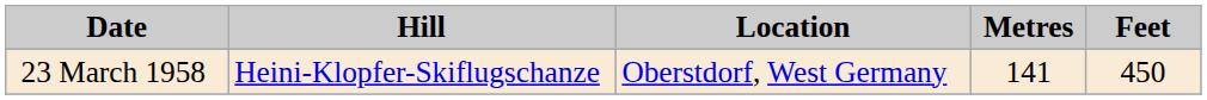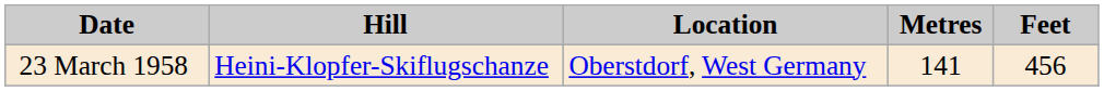 <table class="wikitable sortable" style="text-align:left; line-height:16px; width:40%;">
 <tr>
 <th style="background-color: #ccc;" width="100">Date</th>
 <th style="background-color: #ccc;" width="180">Hill</th>
 <th style="background-color: #ccc;" width="165">Location</th>
 <th style="background-color: #ccc;" width="48">Metres</th>
 <th style="background-color: #ccc;" width="48">Feet</th>
 </tr>
 <tr bgcolor=#FAEBD7>
 <td align=right>23 March 1958  </td>
 <td><a href='#'>Heini-Klopfer-Skiflugschanze</a></td>
 <td><a href='#'>Oberstdorf</a>, <a href='#'>West Germany</a></td>
 <td align=center>141</td>
-<td align=center>450</td>
+<td align=center>456</td>
 </tr>
 </table>
